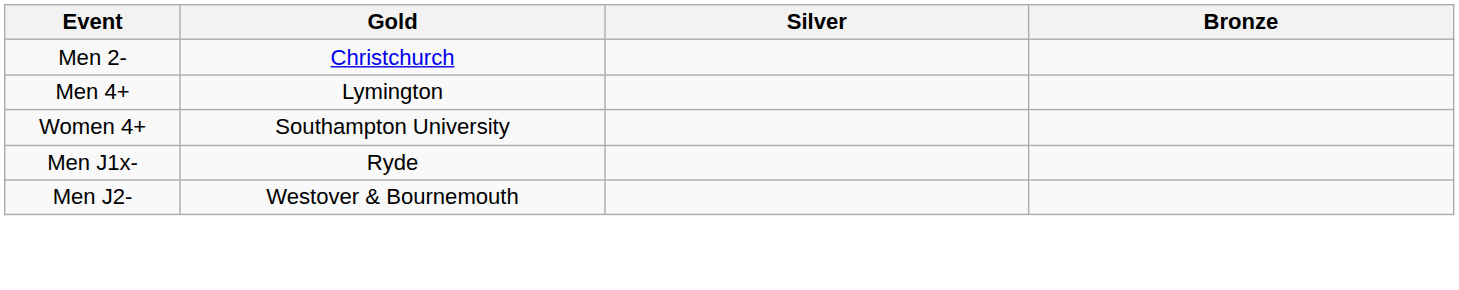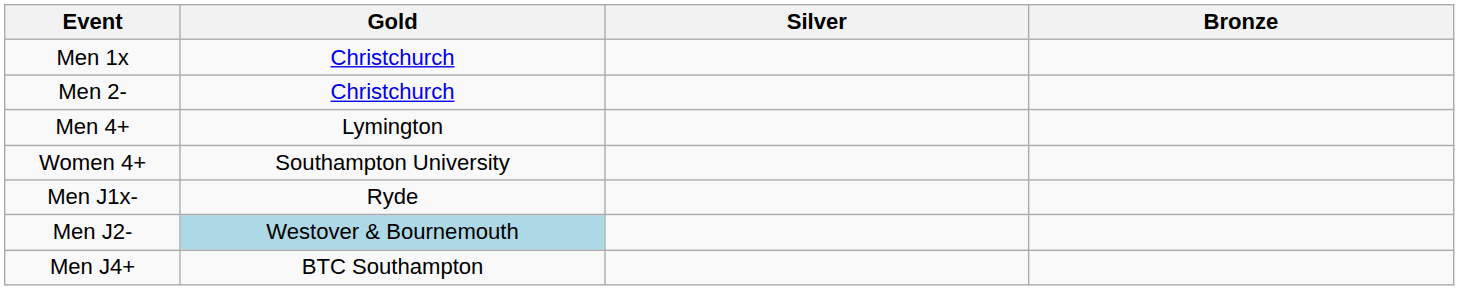 <table class="wikitable" style="text-align:center">
 <tr>
 <th width=120>Event</th>
 <th width=300>Gold</th>
 <th width=300>Silver</th>
 <th width=300>Bronze</th>
+</tr>
+<tr>
+<td>Men 1x</td>
+<td><a href='#'>Christchurch</a></td>
+<td></td>
+<td></td>
 </tr>
 <tr>
 <td>Men 2-</td>
 <td><a href='#'>Christchurch</a></td>
 <td></td>
 <td></td>
 </tr>
 <tr>
 <td>Men 4+</td>
 <td>Lymington</td>
 <td></td>
 <td></td>
 </tr>
 <tr>
 <td>Women 4+</td>
 <td>Southampton University</td>
 <td></td>
 <td></td>
 </tr>
 <tr>
 <td>Men J1x-</td>
 <td>Ryde</td>
 <td></td>
 <td></td>
 </tr>
 <tr>
 <td>Men J2-</td>
-<td>Westover & Bournemouth</td>
+<td style="background: lightblue;">Westover & Bournemouth</td>
+<td></td>
+<td></td>
+</tr>
+<tr>
+<td>Men J4+</td>
+<td>BTC Southampton</td>
 <td></td>
 <td></td>
 </tr>
 </table>
